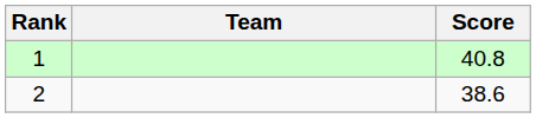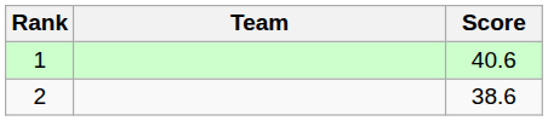 <table class=wikitable style="text-align:center">
 <tr>
 <th width=40>Rank</th>
 <th width=250>Team</th>
 <th width=60>Score</th>
 </tr>
 <tr bgcolor="ccffcc">
 <td>1</td>
 <td align=left></td>
-<td>40.8</td>
+<td>40.6</td>
 </tr>
 <tr>
 <td>2</td>
 <td align=left></td>
 <td>38.6</td>
 </tr>
 </table>
